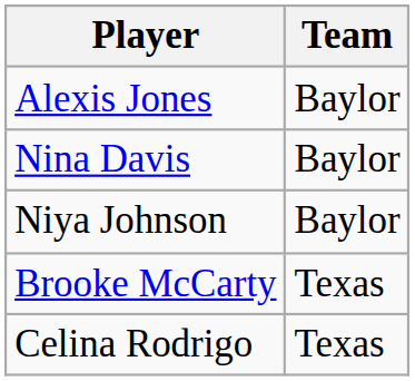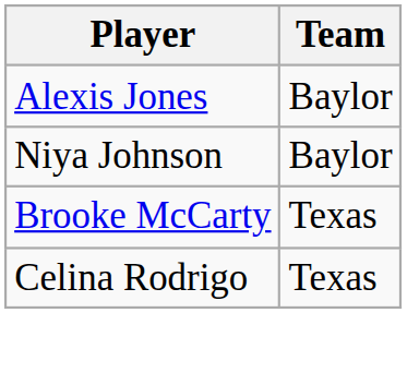 <table class="wikitable">
 <tr>
 <th>Player</th>
 <th>Team</th>
 </tr>
 <tr>
 <td><a href='#'>Alexis Jones</a></td>
-<td>Baylor</td>
-</tr>
-<tr>
-<td><a href='#'>Nina Davis</a></td>
 <td>Baylor</td>
 </tr>
 <tr>
 <td>Niya Johnson</td>
 <td>Baylor</td>
 </tr>
 <tr>
 <td><a href='#'>Brooke McCarty</a></td>
 <td>Texas</td>
 </tr>
 <tr>
 <td>Celina Rodrigo</td>
 <td>Texas</td>
 </tr>
 </table>
